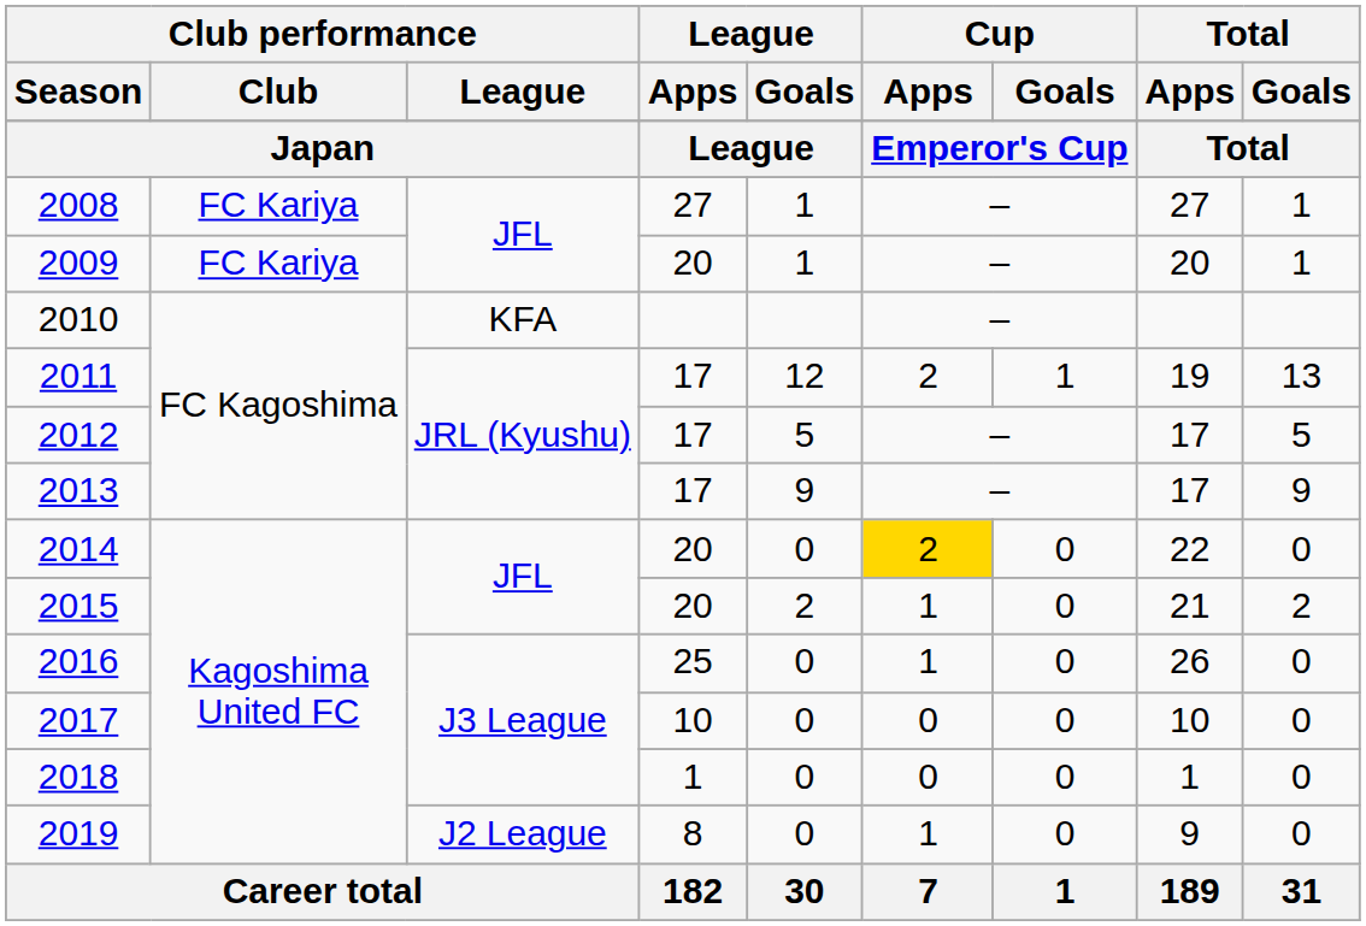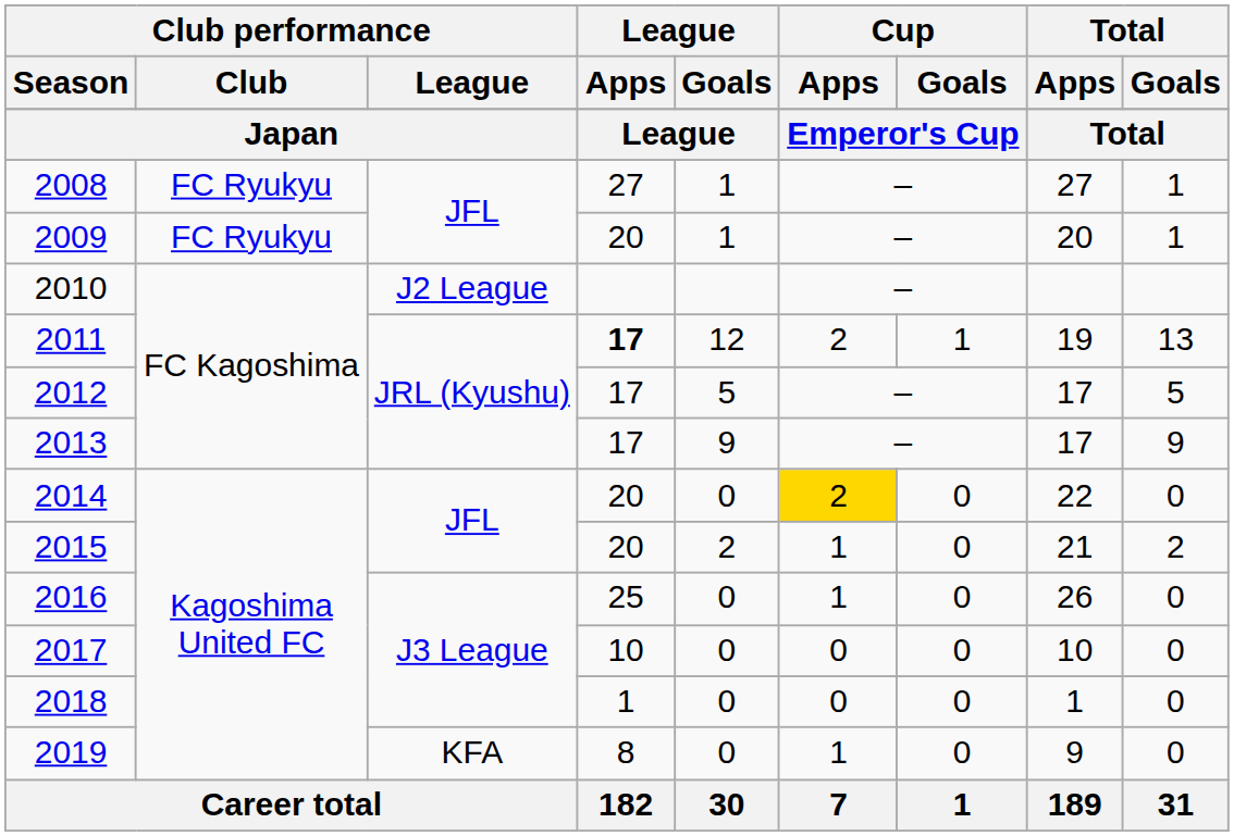 <table class="wikitable" style="text-align:center">
 <tr>
 <th colspan=3>Club performance</th>
 <th colspan=2>League</th>
 <th colspan=2>Cup</th>
 <th colspan=2>Total</th>
 </tr>
 <tr>
 <th>Season</th>
 <th>Club</th>
 <th>League</th>
 <th>Apps</th>
 <th>Goals</th>
 <th>Apps</th>
 <th>Goals</th>
 <th>Apps</th>
 <th>Goals</th>
 </tr>
 <tr>
 </tr>
 <tr>
 <th colspan=3>Japan</th>
 <th colspan=2>League</th>
 <th colspan=2><a href='#'>Emperor's Cup</a></th>
 <th colspan=2>Total</th>
 </tr>
 <tr>
 <td><a href='#'>2008</a></td>
-<td rowspan="1"><a href='#'>FC Kariya</a></td>
+<td rowspan="1"><a href='#'>FC Ryukyu</a></td>
 <td rowspan="2"><a href='#'>JFL</a></td>
 <td>27</td>
 <td>1</td>
 <td colspan="2">–</td>
 <td>27</td>
 <td>1</td>
 </tr>
 <tr>
 <td><a href='#'>2009</a></td>
-<td rowspan="1"><a href='#'>FC Kariya</a></td>
+<td rowspan="1"><a href='#'>FC Ryukyu</a></td>
 <td>20</td>
 <td>1</td>
 <td colspan="2">–</td>
 <td>20</td>
 <td>1</td>
 </tr>
 <tr>
 <td>2010</td>
 <td rowspan="4">FC Kagoshima</td>
-<td rowspan="1">KFA</td>
+<td><a href='#'>J2 League</a></td>
 <td></td>
 <td></td>
 <td colspan="2">–</td>
 <td></td>
 <td></td>
 </tr>
 <tr>
 <td><a href='#'>2011</a></td>
 <td rowspan="3"><a href='#'>JRL (Kyushu)</a></td>
-<td>17</td>
+<td><strong>17</strong></td>
 <td>12</td>
 <td>2</td>
 <td>1</td>
 <td>19</td>
 <td>13</td>
 </tr>
 <tr>
 <td><a href='#'>2012</a></td>
 <td>17</td>
 <td>5</td>
 <td colspan="2">–</td>
 <td>17</td>
 <td>5</td>
 </tr>
 <tr>
 <td><a href='#'>2013</a></td>
 <td>17</td>
 <td>9</td>
 <td colspan="2">–</td>
 <td>17</td>
 <td>9</td>
 </tr>
 <tr>
 <td><a href='#'>2014</a></td>
 <td rowspan="6"><a href='#'>Kagoshima<br>United FC</a></td>
 <td rowspan="2"><a href='#'>JFL</a></td>
 <td>20</td>
 <td>0</td>
 <td style="background: gold;">2</td>
 <td>0</td>
 <td>22</td>
 <td>0</td>
 </tr>
 <tr>
 <td><a href='#'>2015</a></td>
 <td>20</td>
 <td>2</td>
 <td>1</td>
 <td>0</td>
 <td>21</td>
 <td>2</td>
 </tr>
 <tr>
 <td><a href='#'>2016</a></td>
 <td rowspan="3"><a href='#'>J3 League</a></td>
 <td>25</td>
 <td>0</td>
 <td>1</td>
 <td>0</td>
 <td>26</td>
 <td>0</td>
 </tr>
 <tr>
 <td><a href='#'>2017</a></td>
 <td>10</td>
 <td>0</td>
 <td>0</td>
 <td>0</td>
 <td>10</td>
 <td>0</td>
 </tr>
 <tr>
 <td><a href='#'>2018</a></td>
 <td>1</td>
 <td>0</td>
 <td>0</td>
 <td>0</td>
 <td>1</td>
 <td>0</td>
 </tr>
 <tr>
 <td><a href='#'>2019</a></td>
-<td><a href='#'>J2 League</a></td>
+<td rowspan="1">KFA</td>
 <td>8</td>
 <td>0</td>
 <td>1</td>
 <td>0</td>
 <td>9</td>
 <td>0</td>
 </tr>
 <tr>
 <th colspan=3>Career total</th>
 <th>182</th>
 <th>30</th>
 <th>7</th>
 <th>1</th>
 <th>189</th>
 <th>31</th>
 </tr>
 </table>
